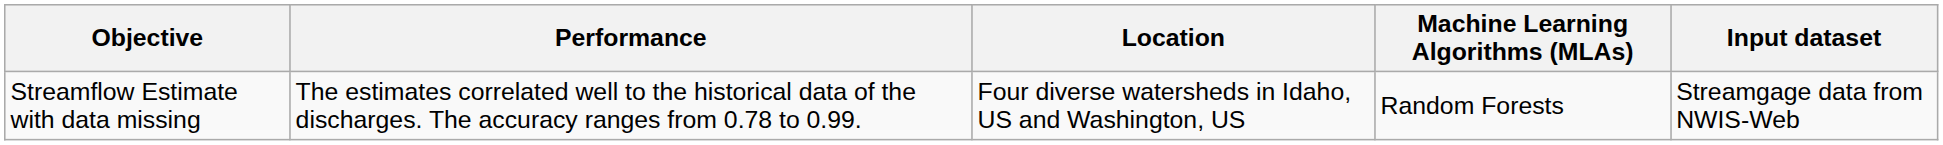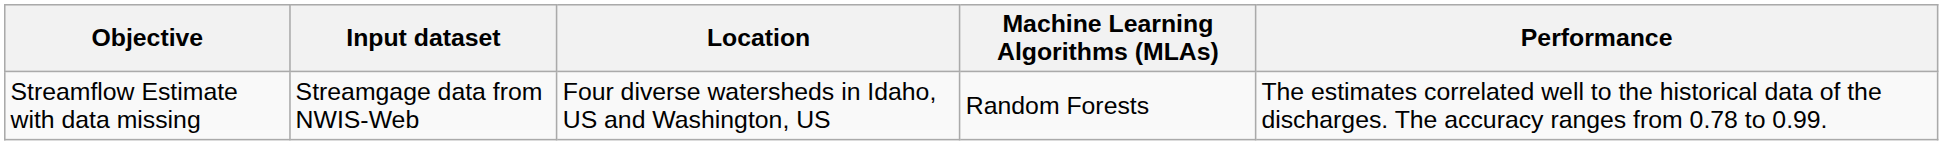 <table class="wikitable">
 <tr>
 <th>Objective</th>
-<th>Performance</th>
+<th>Input dataset</th>
 <th>Location</th>
 <th>Machine Learning Algorithms (MLAs)</th>
-<th>Input dataset</th>
+<th>Performance</th>
 </tr>
 <tr>
 <td>Streamflow Estimate with data missing</td>
-<td>The estimates correlated well to the historical data of the discharges. The accuracy ranges from 0.78 to 0.99.</td>
+<td>Streamgage data from NWIS-Web</td>
 <td>Four diverse watersheds in Idaho, US and Washington, US</td>
 <td>Random Forests</td>
-<td>Streamgage data from NWIS-Web</td>
+<td>The estimates correlated well to the historical data of the discharges. The accuracy ranges from 0.78 to 0.99.</td>
 </tr>
 </table>
